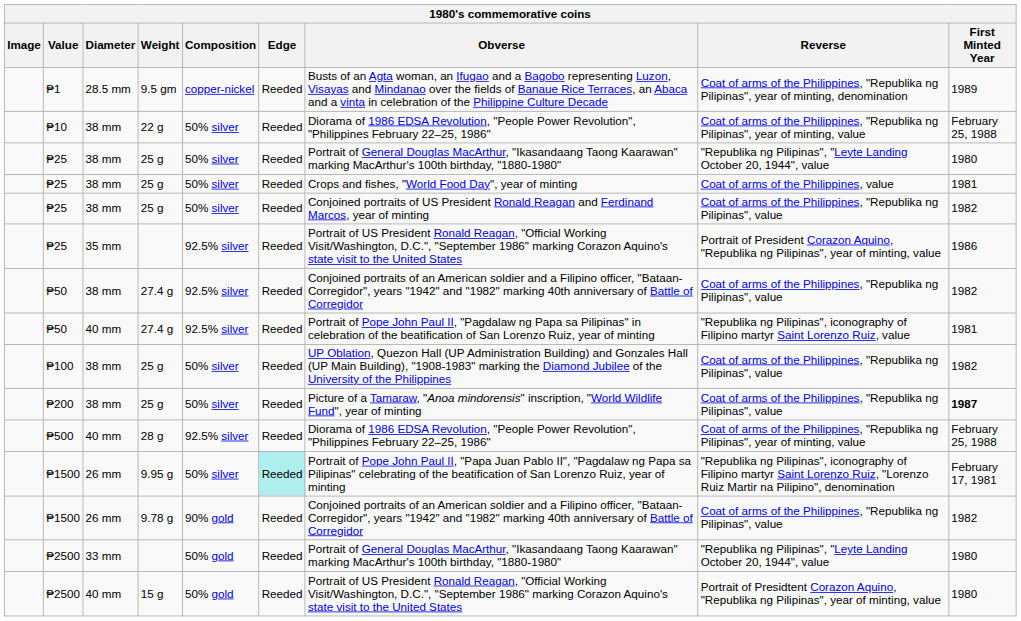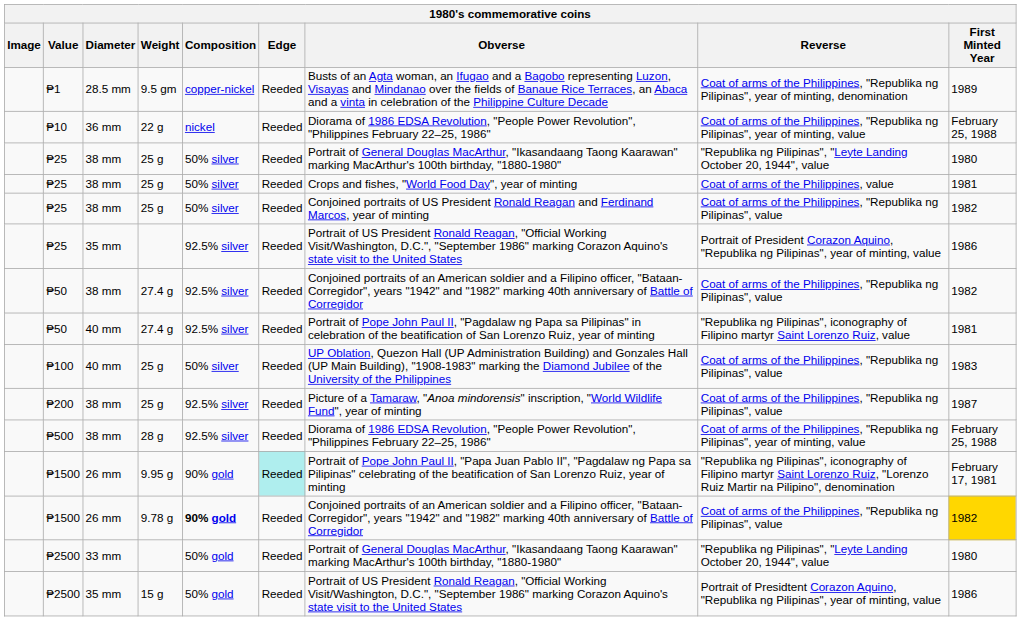 <table class="wikitable" style="font-size: 90%">
 <tr>
 <th colspan="9"><strong>1980's commemorative coins</strong></th>
 </tr>
 <tr>
 <th>Image</th>
 <th>Value</th>
 <th>Diameter</th>
 <th>Weight</th>
 <th>Composition</th>
 <th>Edge</th>
 <th>Obverse</th>
 <th>Reverse</th>
 <th>First Minted Year</th>
 </tr>
 <tr>
 <td></td>
 <td>₱1</td>
 <td>28.5 mm</td>
 <td>9.5 gm</td>
 <td><a href='#'>copper-nickel</a></td>
 <td>Reeded</td>
 <td>Busts of an <a href='#'>Agta</a> woman, an <a href='#'>Ifugao</a> and a <a href='#'>Bagobo</a> representing <a href='#'>Luzon</a>, <a href='#'>Visayas</a> and <a href='#'>Mindanao</a> over the fields of <a href='#'>Banaue Rice Terraces</a>, an <a href='#'>Abaca</a> and a <a href='#'>vinta</a> in celebration of the <a href='#'>Philippine Culture Decade</a></td>
 <td><a href='#'>Coat of arms of the Philippines</a>, "Republika ng Pilipinas", year of minting, denomination</td>
 <td>1989</td>
 </tr>
 <tr>
 <td></td>
 <td>₱10</td>
-<td>38 mm</td>
+<td>36 mm</td>
 <td>22 g</td>
-<td>50% <a href='#'>silver</a></td>
+<td><a href='#'>nickel</a></td>
 <td>Reeded</td>
 <td>Diorama of <a href='#'>1986 EDSA Revolution</a>, "People Power Revolution", "Philippines February 22–25, 1986"</td>
 <td><a href='#'>Coat of arms of the Philippines</a>, "Republika ng Pilipinas", year of minting, value</td>
 <td>February 25, 1988</td>
 </tr>
 <tr>
 <td></td>
 <td>₱25</td>
 <td>38 mm</td>
 <td>25 g</td>
 <td>50% <a href='#'>silver</a></td>
 <td>Reeded</td>
 <td>Portrait of <a href='#'>General Douglas MacArthur</a>, "Ikasandaang Taong Kaarawan" marking MacArthur's 100th birthday, "1880-1980"</td>
 <td>"Republika ng Pilipinas", "<a href='#'>Leyte Landing</a> October 20, 1944", value</td>
 <td>1980</td>
 </tr>
 <tr>
 <td></td>
 <td>₱25</td>
 <td>38 mm</td>
 <td>25 g</td>
 <td>50% <a href='#'>silver</a></td>
 <td>Reeded</td>
 <td>Crops and fishes, "<a href='#'>World Food Day</a>", year of minting</td>
 <td><a href='#'>Coat of arms of the Philippines</a>, value</td>
 <td>1981</td>
 </tr>
 <tr>
 <td></td>
 <td>₱25</td>
 <td>38 mm</td>
 <td>25 g</td>
 <td>50% <a href='#'>silver</a></td>
 <td>Reeded</td>
 <td>Conjoined portraits of US President <a href='#'>Ronald Reagan</a> and <a href='#'>Ferdinand Marcos</a>, year of minting</td>
 <td><a href='#'>Coat of arms of the Philippines</a>, "Republika ng Pilipinas", value</td>
 <td>1982</td>
 </tr>
 <tr>
 <td></td>
 <td>₱25</td>
 <td>35 mm</td>
 <td></td>
 <td>92.5% <a href='#'>silver</a></td>
 <td>Reeded</td>
 <td>Portrait of US President <a href='#'>Ronald Reagan</a>, "Official Working Visit/Washington, D.C.", "September 1986" marking Corazon Aquino's <a href='#'>state visit to the United States</a></td>
 <td>Portrait of President <a href='#'>Corazon Aquino</a>, "Republika ng Pilipinas", year of minting, value</td>
 <td>1986</td>
 </tr>
 <tr>
 <td></td>
 <td>₱50</td>
 <td>38 mm</td>
 <td>27.4 g</td>
 <td>92.5% <a href='#'>silver</a></td>
 <td>Reeded</td>
 <td>Conjoined portraits of an American soldier and a Filipino officer, "Bataan-Corregidor", years "1942" and "1982" marking 40th anniversary of <a href='#'>Battle of Corregidor</a></td>
 <td><a href='#'>Coat of arms of the Philippines</a>, "Republika ng Pilipinas", value</td>
 <td>1982</td>
 </tr>
 <tr>
 <td></td>
 <td>₱50</td>
 <td>40 mm</td>
 <td>27.4 g</td>
 <td>92.5% <a href='#'>silver</a></td>
 <td>Reeded</td>
 <td>Portrait of <a href='#'>Pope John Paul II</a>, "Pagdalaw ng Papa sa Pilipinas" in celebration of the beatification of San Lorenzo Ruiz, year of minting</td>
 <td>"Republika ng Pilipinas", iconography of Filipino martyr <a href='#'>Saint Lorenzo Ruiz</a>, value</td>
 <td>1981</td>
 </tr>
 <tr>
 <td></td>
 <td>₱100</td>
-<td>38 mm</td>
+<td>40 mm</td>
 <td>25 g</td>
 <td>50% <a href='#'>silver</a></td>
 <td>Reeded</td>
 <td><a href='#'>UP Oblation</a>, Quezon Hall (UP Administration Building) and Gonzales Hall (UP Main Building), "1908-1983" marking the <a href='#'>Diamond Jubilee</a> of the <a href='#'>University of the Philippines</a></td>
 <td><a href='#'>Coat of arms of the Philippines</a>, "Republika ng Pilipinas", value</td>
-<td>1982</td>
+<td>1983</td>
 </tr>
 <tr>
 <td></td>
 <td>₱200</td>
 <td>38 mm</td>
 <td>25 g</td>
-<td>50% <a href='#'>silver</a></td>
+<td>92.5% <a href='#'>silver</a></td>
 <td>Reeded</td>
 <td>Picture of a <a href='#'>Tamaraw</a>, "<em>Anoa mindorensis</em>" inscription, "<a href='#'>World Wildlife Fund</a>", year of minting</td>
 <td><a href='#'>Coat of arms of the Philippines</a>, "Republika ng Pilipinas", value</td>
-<td><strong>1987</strong></td>
+<td>1987</td>
 </tr>
 <tr>
 <td></td>
 <td>₱500</td>
-<td>40 mm</td>
+<td>38 mm</td>
 <td>28 g</td>
 <td>92.5% <a href='#'>silver</a></td>
 <td>Reeded</td>
 <td>Diorama of <a href='#'>1986 EDSA Revolution</a>, "People Power Revolution", "Philippines February 22–25, 1986"</td>
 <td><a href='#'>Coat of arms of the Philippines</a>, "Republika ng Pilipinas", year of minting, value</td>
 <td>February 25, 1988</td>
 </tr>
 <tr>
 <td></td>
 <td>₱1500</td>
 <td>26 mm</td>
 <td>9.95 g</td>
-<td>50% <a href='#'>silver</a></td>
+<td>90% <a href='#'>gold</a></td>
 <td style="background: paleturquoise;">Reeded</td>
 <td>Portrait of <a href='#'>Pope John Paul II</a>, "Papa Juan Pablo II", "Pagdalaw ng Papa sa Pilipinas" celebrating of the beatification of San Lorenzo Ruiz, year of minting</td>
 <td>"Republika ng Pilipinas", iconography of Filipino martyr <a href='#'>Saint Lorenzo Ruiz</a>, "Lorenzo Ruiz Martir na Pilipino", denomination</td>
 <td>February 17, 1981</td>
 </tr>
 <tr>
 <td></td>
 <td>₱1500</td>
 <td>26 mm</td>
 <td>9.78 g</td>
-<td>90% <a href='#'>gold</a></td>
+<td><strong>90% <a href='#'>gold</a></strong></td>
 <td>Reeded</td>
 <td>Conjoined portraits of an American soldier and a Filipino officer, "Bataan-Corregidor", years "1942" and "1982" marking 40th anniversary of <a href='#'>Battle of Corregidor</a></td>
 <td><a href='#'>Coat of arms of the Philippines</a>, "Republika ng Pilipinas", value</td>
-<td>1982</td>
+<td style="background: gold;">1982</td>
 </tr>
 <tr>
 <td></td>
 <td>₱2500</td>
 <td>33 mm</td>
 <td></td>
 <td>50% <a href='#'>gold</a></td>
 <td>Reeded</td>
 <td>Portrait of <a href='#'>General Douglas MacArthur</a>, "Ikasandaang Taong Kaarawan" marking MacArthur's 100th birthday, "1880-1980"</td>
 <td>"Republika ng Pilipinas", "<a href='#'>Leyte Landing</a> October 20, 1944", value</td>
 <td>1980</td>
 </tr>
 <tr>
 <td></td>
 <td>₱2500</td>
-<td>40 mm</td>
+<td>35 mm</td>
 <td>15 g</td>
 <td>50% <a href='#'>gold</a></td>
 <td>Reeded</td>
 <td>Portrait of US President <a href='#'>Ronald Reagan</a>, "Official Working Visit/Washington, D.C.", "September 1986" marking Corazon Aquino's <a href='#'>state visit to the United States</a></td>
 <td>Portrait of Presidtent <a href='#'>Corazon Aquino</a>, "Republika ng Pilipinas", year of minting, value</td>
-<td>1980</td>
+<td>1986</td>
 </tr>
 </table>
